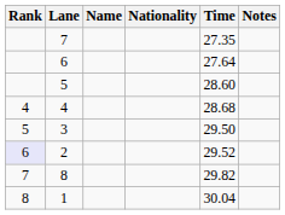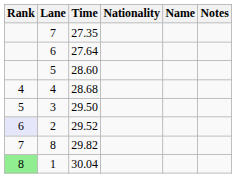 <table class="wikitable sortable" style="text-align:center">
 <tr>
 <th>Rank</th>
 <th>Lane</th>
+<th>Time</th>
+<th>Nationality</th>
 <th>Name</th>
-<th>Nationality</th>
-<th>Time</th>
 <th>Notes</th>
 </tr>
 <tr>
 <td></td>
 <td>7</td>
+<td>27.35</td>
 <td align=left></td>
 <td align=left></td>
-<td>27.35</td>
 <td><strong></strong></td>
 </tr>
 <tr>
 <td></td>
 <td>6</td>
+<td>27.64</td>
 <td align=left></td>
 <td align=left></td>
-<td>27.64</td>
 <td></td>
 </tr>
 <tr>
 <td></td>
 <td>5</td>
+<td>28.60</td>
 <td align=left></td>
 <td align=left></td>
-<td>28.60</td>
 <td></td>
 </tr>
 <tr>
 <td>4</td>
 <td>4</td>
+<td>28.68</td>
 <td align=left></td>
 <td align=left></td>
-<td>28.68</td>
 <td></td>
 </tr>
 <tr>
 <td>5</td>
 <td>3</td>
+<td>29.50</td>
 <td align=left></td>
 <td align=left></td>
-<td>29.50</td>
 <td></td>
 </tr>
 <tr>
 <td style="background: lavender;">6</td>
 <td>2</td>
+<td>29.52</td>
 <td align=left></td>
 <td align=left></td>
-<td>29.52</td>
 <td></td>
 </tr>
 <tr>
 <td>7</td>
 <td>8</td>
+<td>29.82</td>
 <td align=left></td>
 <td align=left></td>
-<td>29.82</td>
 <td></td>
 </tr>
 <tr>
-<td>8</td>
+<td style="background: lightgreen;">8</td>
 <td>1</td>
+<td>30.04</td>
 <td align=left></td>
 <td align=left></td>
-<td>30.04</td>
 <td></td>
 </tr>
 </table>
